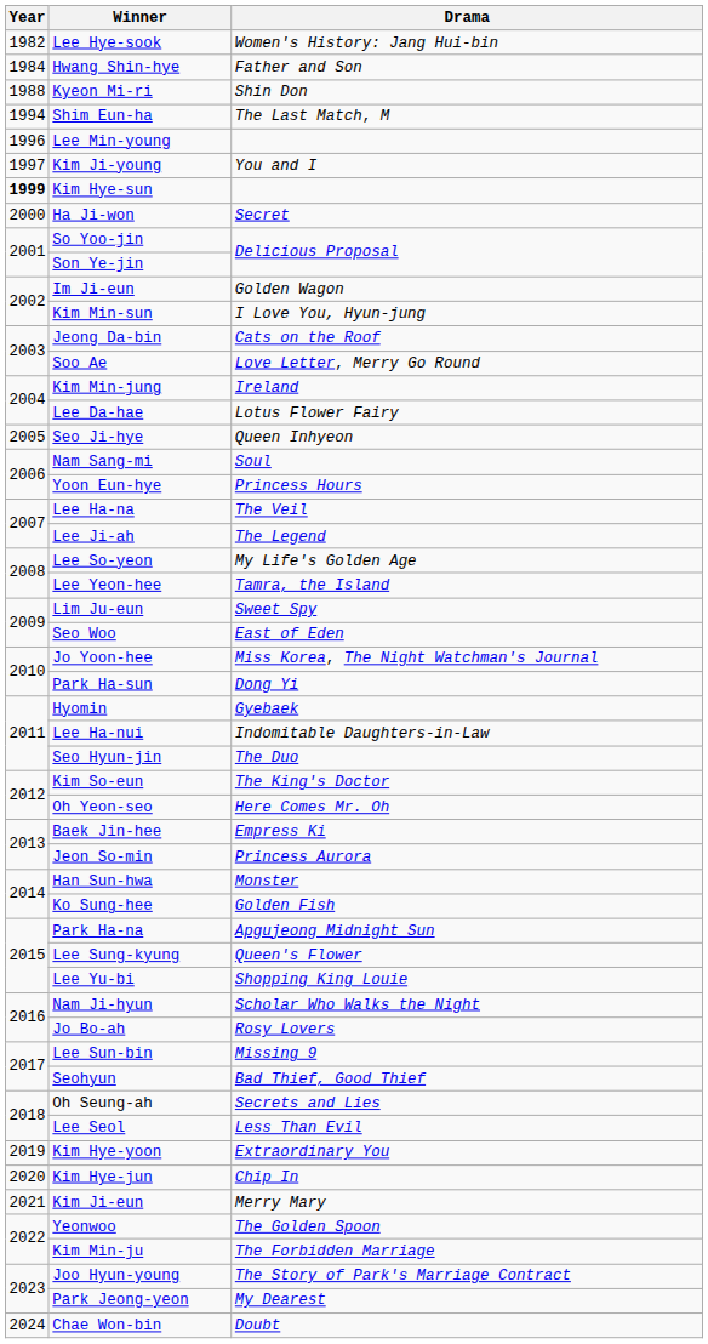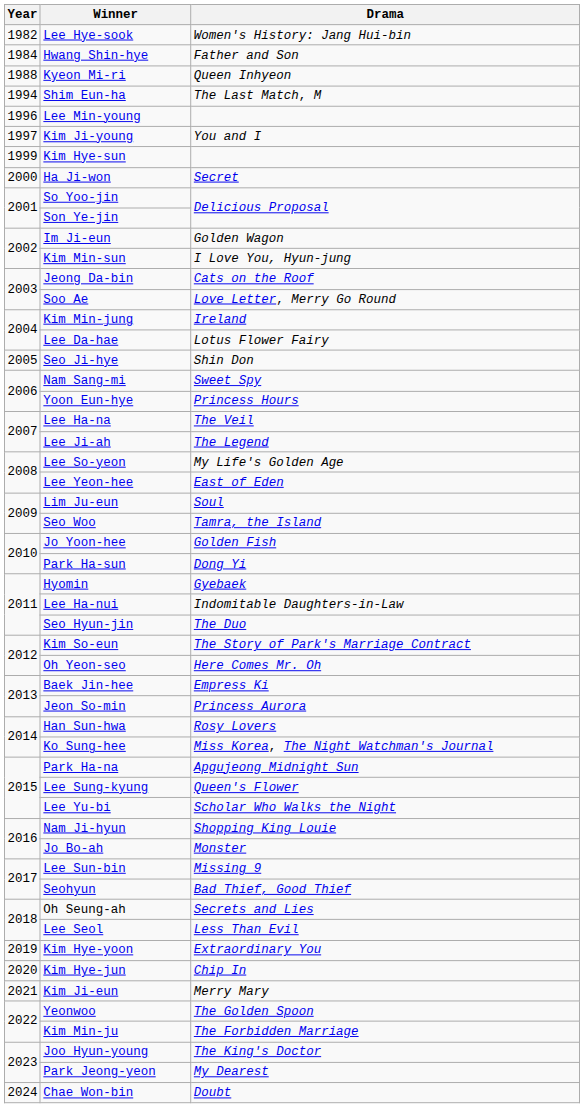 <table class="wikitable" style="width:600px">
 <tr>
 <th width=10>Year</th>
 <th>Winner</th>
 <th>Drama</th>
 </tr>
 <tr>
 <td>1982</td>
 <td><a href='#'>Lee Hye-sook</a></td>
 <td><em>Women's History: Jang Hui-bin</em></td>
 </tr>
 <tr>
 <td>1984</td>
 <td><a href='#'>Hwang Shin-hye</a></td>
 <td><em>Father and Son</em></td>
 </tr>
 <tr>
 <td>1988</td>
 <td><a href='#'>Kyeon Mi-ri</a></td>
-<td><em>Shin Don</em></td>
+<td><em>Queen Inhyeon</em></td>
 </tr>
 <tr>
 <td>1994</td>
 <td><a href='#'>Shim Eun-ha</a></td>
 <td><em>The Last Match</em>, <em>M</em></td>
 </tr>
 <tr>
 <td>1996</td>
 <td><a href='#'>Lee Min-young</a></td>
 <td></td>
 </tr>
 <tr>
 <td>1997</td>
 <td><a href='#'>Kim Ji-young</a></td>
 <td><em>You and I</em></td>
 </tr>
 <tr>
-<td><strong>1999</strong></td>
+<td>1999</td>
 <td><a href='#'>Kim Hye-sun</a></td>
 <td></td>
 </tr>
 <tr>
 <td>2000</td>
 <td><a href='#'>Ha Ji-won</a></td>
 <td><em><a href='#'>Secret</a></em></td>
 </tr>
 <tr>
 <td rowspan=2>2001</td>
 <td><a href='#'>So Yoo-jin</a></td>
 <td rowspan=2><em><a href='#'>Delicious Proposal</a></em></td>
 </tr>
 <tr>
 <td><a href='#'>Son Ye-jin</a></td>
 </tr>
 <tr>
 <td rowspan=2>2002</td>
 <td><a href='#'>Im Ji-eun</a></td>
 <td><em>Golden Wagon</em></td>
 </tr>
 <tr>
 <td><a href='#'>Kim Min-sun</a></td>
 <td><em>I Love You, Hyun-jung</em></td>
 </tr>
 <tr>
 <td rowspan=2>2003</td>
 <td><a href='#'>Jeong Da-bin</a></td>
 <td><em><a href='#'>Cats on the Roof</a></em></td>
 </tr>
 <tr>
 <td><a href='#'>Soo Ae</a></td>
 <td><em><a href='#'>Love Letter</a></em>, <em>Merry Go Round</em></td>
 </tr>
 <tr>
 <td rowspan=2>2004</td>
 <td><a href='#'>Kim Min-jung</a></td>
 <td><em><a href='#'>Ireland</a></em></td>
 </tr>
 <tr>
 <td><a href='#'>Lee Da-hae</a></td>
 <td><em>Lotus Flower Fairy</em></td>
 </tr>
 <tr>
 <td>2005</td>
 <td><a href='#'>Seo Ji-hye</a></td>
-<td><em>Queen Inhyeon</em></td>
+<td><em>Shin Don</em></td>
 </tr>
 <tr>
 <td rowspan=2>2006</td>
 <td><a href='#'>Nam Sang-mi</a></td>
-<td><em><a href='#'>Soul</a></em></td>
+<td><em><a href='#'>Sweet Spy</a></em></td>
 </tr>
 <tr>
 <td><a href='#'>Yoon Eun-hye</a></td>
 <td><em><a href='#'>Princess Hours</a></em></td>
 </tr>
 <tr>
 <td rowspan=2>2007</td>
 <td><a href='#'>Lee Ha-na</a></td>
 <td><em><a href='#'>The Veil</a></em></td>
 </tr>
 <tr>
 <td><a href='#'>Lee Ji-ah</a></td>
 <td><em><a href='#'>The Legend</a></em></td>
 </tr>
 <tr>
 <td rowspan=2>2008</td>
 <td><a href='#'>Lee So-yeon</a></td>
 <td><em>My Life's Golden Age</em></td>
 </tr>
 <tr>
 <td><a href='#'>Lee Yeon-hee</a></td>
-<td><em><a href='#'>Tamra, the Island</a></em></td>
+<td><em><a href='#'>East of Eden</a></em></td>
 </tr>
 <tr>
 <td rowspan=2>2009</td>
 <td><a href='#'>Lim Ju-eun</a></td>
-<td><em><a href='#'>Sweet Spy</a></em></td>
+<td><em><a href='#'>Soul</a></em></td>
 </tr>
 <tr>
 <td><a href='#'>Seo Woo</a></td>
-<td><em><a href='#'>East of Eden</a></em></td>
+<td><em><a href='#'>Tamra, the Island</a></em></td>
 </tr>
 <tr>
 <td rowspan=2>2010</td>
 <td><a href='#'>Jo Yoon-hee</a></td>
-<td><em><a href='#'>Miss Korea</a></em>, <em><a href='#'>The Night Watchman's Journal</a></em></td>
+<td><em><a href='#'>Golden Fish</a></em></td>
 </tr>
 <tr>
 <td><a href='#'>Park Ha-sun</a></td>
 <td><em><a href='#'>Dong Yi</a></em></td>
 </tr>
 <tr>
 <td rowspan=3>2011</td>
 <td><a href='#'>Hyomin</a></td>
 <td><em><a href='#'>Gyebaek</a></em></td>
 </tr>
 <tr>
 <td><a href='#'>Lee Ha-nui</a></td>
 <td><em>Indomitable Daughters-in-Law</em></td>
 </tr>
 <tr>
 <td><a href='#'>Seo Hyun-jin</a></td>
 <td><em><a href='#'>The Duo</a></em></td>
 </tr>
 <tr>
 <td rowspan=2>2012</td>
 <td><a href='#'>Kim So-eun</a></td>
-<td><em><a href='#'>The King's Doctor</a></em></td>
+<td><em><a href='#'>The Story of Park's Marriage Contract</a></em></td>
 </tr>
 <tr>
 <td><a href='#'>Oh Yeon-seo</a></td>
 <td><em><a href='#'>Here Comes Mr. Oh</a></em></td>
 </tr>
 <tr>
 <td rowspan=2>2013</td>
 <td><a href='#'>Baek Jin-hee</a></td>
 <td><em><a href='#'>Empress Ki</a></em></td>
 </tr>
 <tr>
 <td><a href='#'>Jeon So-min</a></td>
 <td><em><a href='#'>Princess Aurora</a></em></td>
 </tr>
 <tr>
 <td rowspan=2>2014</td>
 <td><a href='#'>Han Sun-hwa</a></td>
-<td><em><a href='#'>Monster</a></em></td>
+<td><em><a href='#'>Rosy Lovers</a></em></td>
 </tr>
 <tr>
 <td><a href='#'>Ko Sung-hee</a></td>
-<td><em><a href='#'>Golden Fish</a></em></td>
+<td><em><a href='#'>Miss Korea</a></em>, <em><a href='#'>The Night Watchman's Journal</a></em></td>
 </tr>
 <tr>
 <td rowspan=3>2015</td>
 <td><a href='#'>Park Ha-na</a></td>
 <td><em><a href='#'>Apgujeong Midnight Sun</a></em></td>
 </tr>
 <tr>
 <td><a href='#'>Lee Sung-kyung</a></td>
 <td><em><a href='#'>Queen's Flower</a></em></td>
 </tr>
 <tr>
 <td><a href='#'>Lee Yu-bi</a></td>
-<td><em><a href='#'>Shopping King Louie</a></em></td>
+<td><em><a href='#'>Scholar Who Walks the Night</a></em></td>
 </tr>
 <tr>
 <td rowspan=2>2016</td>
 <td><a href='#'>Nam Ji-hyun</a></td>
-<td><em><a href='#'>Scholar Who Walks the Night</a></em></td>
+<td><em><a href='#'>Shopping King Louie</a></em></td>
 </tr>
 <tr>
 <td><a href='#'>Jo Bo-ah</a></td>
-<td><em><a href='#'>Rosy Lovers</a></em></td>
+<td><em><a href='#'>Monster</a></em></td>
 </tr>
 <tr>
 <td rowspan=2>2017</td>
 <td><a href='#'>Lee Sun-bin</a></td>
 <td><em><a href='#'>Missing 9</a></em></td>
 </tr>
 <tr>
 <td><a href='#'>Seohyun</a></td>
 <td><em><a href='#'>Bad Thief, Good Thief</a></em></td>
 </tr>
 <tr>
 <td rowspan=2>2018</td>
 <td>Oh Seung-ah</td>
 <td><em><a href='#'>Secrets and Lies</a></em></td>
 </tr>
 <tr>
 <td><a href='#'>Lee Seol</a></td>
 <td><em><a href='#'>Less Than Evil</a></em></td>
 </tr>
 <tr>
 <td>2019</td>
 <td><a href='#'>Kim Hye-yoon</a></td>
 <td><em><a href='#'>Extraordinary You</a></em></td>
 </tr>
 <tr>
 <td>2020</td>
 <td><a href='#'>Kim Hye-jun</a></td>
 <td><em><a href='#'>Chip In</a></em></td>
 </tr>
 <tr>
 <td>2021</td>
 <td><a href='#'>Kim Ji-eun</a></td>
 <td><em>Merry Mary</em></td>
 </tr>
 <tr>
 <td rowspan=2>2022</td>
 <td><a href='#'>Yeonwoo</a></td>
 <td><em><a href='#'>The Golden Spoon</a></em></td>
 </tr>
 <tr>
 <td><a href='#'>Kim Min-ju</a></td>
 <td><em><a href='#'>The Forbidden Marriage</a></em></td>
 </tr>
 <tr>
 <td rowspan=2>2023</td>
 <td><a href='#'>Joo Hyun-young</a></td>
-<td><em><a href='#'>The Story of Park's Marriage Contract</a></em></td>
+<td><em><a href='#'>The King's Doctor</a></em></td>
 </tr>
 <tr>
 <td><a href='#'>Park Jeong-yeon</a></td>
 <td><em><a href='#'>My Dearest</a></em></td>
 </tr>
 <tr>
 <td>2024</td>
 <td><a href='#'>Chae Won-bin</a></td>
 <td><em><a href='#'>Doubt</a></em></td>
 </tr>
 </table>
